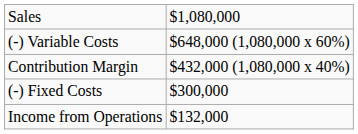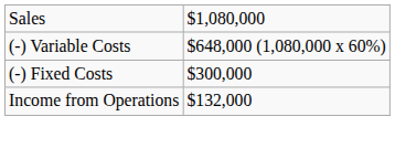 <table class="wikitable">
 <tr>
 <td>Sales</td>
 <td>$1,080,000</td>
 </tr>
 <tr>
 <td>(-) Variable Costs</td>
 <td>$648,000 (1,080,000 x 60%)</td>
 </tr>
 <tr>
-<td>Contribution Margin</td>
-<td>$432,000 (1,080,000 x 40%)</td>
-</tr>
-<tr>
 <td>(-) Fixed Costs</td>
 <td>$300,000</td>
 </tr>
 <tr>
 <td>Income from Operations</td>
 <td>$132,000</td>
 </tr>
 </table>
